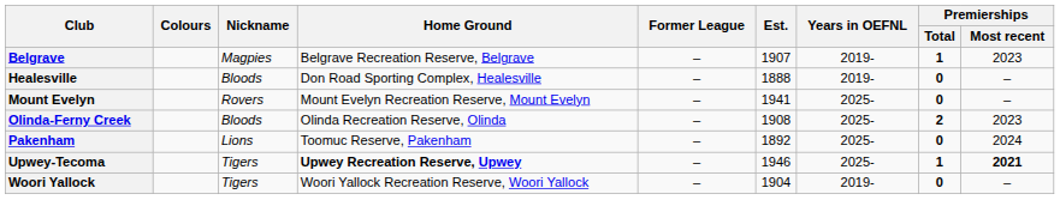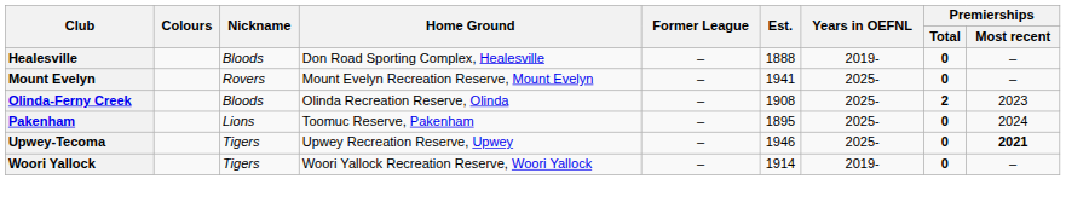 <table class="wikitable sortable" style="width:100%">
 <tr>
 <th rowspan="2">Club</th>
 <th rowspan="2">Colours</th>
 <th rowspan="2">Nickname</th>
 <th rowspan="2">Home Ground</th>
 <th rowspan="2">Former League</th>
 <th rowspan="2">Est.</th>
 <th rowspan="2">Years in OEFNL</th>
 <th colspan="2">Premierships</th>
 </tr>
 <tr>
 <th>Total</th>
 <th>Most recent</th>
-</tr>
-<tr>
-<th style="text-align:left"><a href='#'>Belgrave</a></th>
-<td></td>
-<td><em>Magpies</em></td>
-<td>Belgrave Recreation Reserve, <a href='#'>Belgrave</a></td>
-<td align="center">–</td>
-<td align="center">1907</td>
-<td align="center">2019-</td>
-<td align="center"><strong>1</strong></td>
-<td align="center">2023</td>
 </tr>
 <tr>
 <th style="text-align:left">Healesville</th>
 <td></td>
 <td><em>Bloods</em></td>
 <td>Don Road Sporting Complex, <a href='#'>Healesville</a></td>
 <td align="center">–</td>
 <td align="center">1888</td>
 <td align="center">2019-</td>
 <td align="center"><strong>0</strong></td>
 <td align="center">–</td>
 </tr>
 <tr>
 <th style="text-align:left">Mount Evelyn</th>
 <td></td>
 <td><em>Rovers</em></td>
 <td>Mount Evelyn Recreation Reserve, <a href='#'>Mount Evelyn</a></td>
 <td align="center">–</td>
 <td align="center">1941</td>
 <td align="center">2025-</td>
 <td align="center"><strong>0</strong></td>
 <td align="center">–</td>
 </tr>
 <tr>
 <th style="text-align:left"><a href='#'>Olinda-Ferny Creek</a></th>
 <td></td>
 <td><em>Bloods</em></td>
 <td>Olinda Recreation Reserve, <a href='#'>Olinda</a></td>
 <td align="center">–</td>
 <td align="center">1908</td>
 <td align="center">2025-</td>
 <td align="center"><strong>2</strong></td>
 <td align="center">2023</td>
 </tr>
 <tr>
 <th style="text-align:left"><a href='#'>Pakenham</a></th>
 <td></td>
 <td><em>Lions</em></td>
 <td>Toomuc Reserve, <a href='#'>Pakenham</a></td>
 <td align="center">–</td>
-<td align="center">1892</td>
+<td align="center">1895</td>
 <td align="center">2025-</td>
 <td align="center"><strong>0</strong></td>
 <td align="center">2024</td>
 </tr>
 <tr>
 <th style="text-align:left">Upwey-Tecoma</th>
 <td></td>
 <td><em>Tigers</em></td>
-<td><strong>Upwey Recreation Reserve, <a href='#'>Upwey</a></strong></td>
+<td>Upwey Recreation Reserve, <a href='#'>Upwey</a></td>
 <td align="center">–</td>
 <td align="center">1946</td>
 <td align="center">2025-</td>
-<td align="center"><strong>1</strong></td>
+<td align="center"><strong>0</strong></td>
 <td align="center"><strong>2021</strong></td>
 </tr>
 <tr>
 <th style="text-align:left">Woori Yallock</th>
 <td></td>
 <td><em>Tigers</em></td>
 <td>Woori Yallock Recreation Reserve, <a href='#'>Woori Yallock</a></td>
 <td align="center">–</td>
-<td align="center">1904</td>
+<td align="center">1914</td>
 <td align="center">2019-</td>
 <td align="center"><strong>0</strong></td>
 <td align="center">–</td>
 </tr>
 </table>
